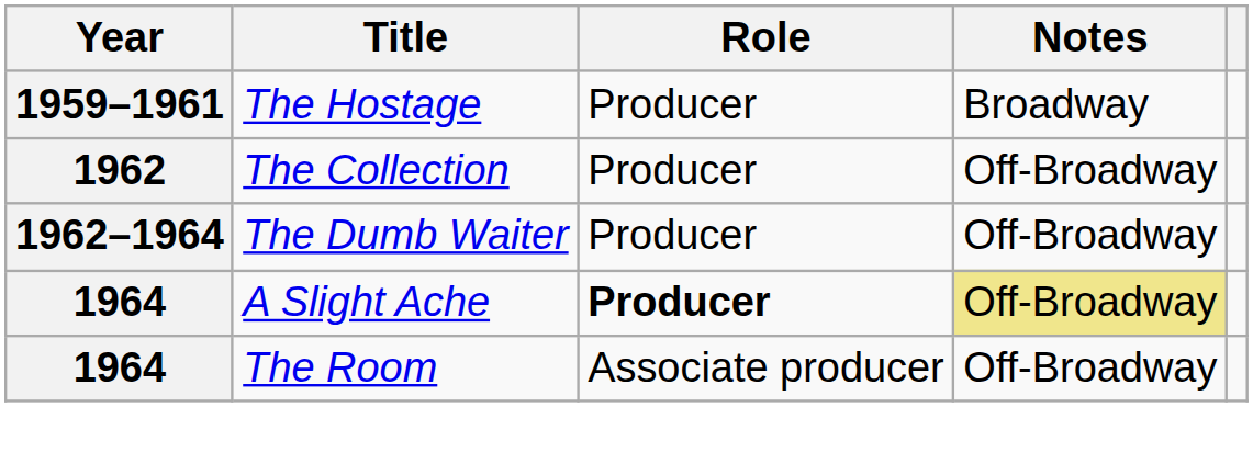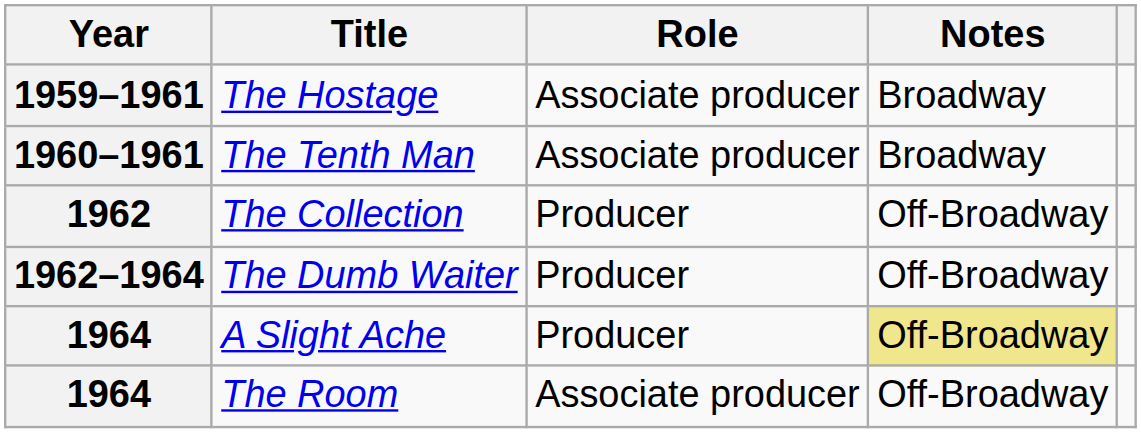 <table class="wikitable plainrowheaders sortable" style="margin-right: 0;">
 <tr>
 <th scope="col">Year</th>
 <th scope="col">Title</th>
 <th scope="col">Role</th>
 <th scope="col" class="unsortable">Notes</th>
 <th scope="col" class="unsortable"></th>
 </tr>
 <tr>
 <th scope="row">1959–1961</th>
 <td><em><a href='#'>The Hostage</a></em></td>
-<td>Producer</td>
+<td>Associate producer</td>
+<td>Broadway</td>
+<td align=center></td>
+</tr>
+<tr>
+<th scope="row">1960–1961</th>
+<td><em><a href='#'>The Tenth Man</a></em></td>
+<td>Associate producer</td>
 <td>Broadway</td>
 <td align=center></td>
 </tr>
 <tr>
 <th scope="row">1962</th>
 <td><em><a href='#'>The Collection</a></em></td>
 <td>Producer</td>
 <td>Off-Broadway</td>
 <td align=center></td>
 </tr>
 <tr>
 <th scope="row">1962–1964</th>
 <td><em><a href='#'>The Dumb Waiter</a></em></td>
 <td>Producer</td>
 <td>Off-Broadway</td>
 <td align=center></td>
 </tr>
 <tr>
 <th scope="row">1964</th>
 <td><em><a href='#'>A Slight Ache</a></em></td>
-<td><strong>Producer</strong></td>
+<td>Producer</td>
 <td style="background: khaki;">Off-Broadway</td>
 <td align=center></td>
 </tr>
 <tr>
 <th scope="row">1964</th>
 <td><em><a href='#'>The Room</a></em></td>
 <td>Associate producer</td>
 <td>Off-Broadway</td>
 <td align=center></td>
 </tr>
 </table>
